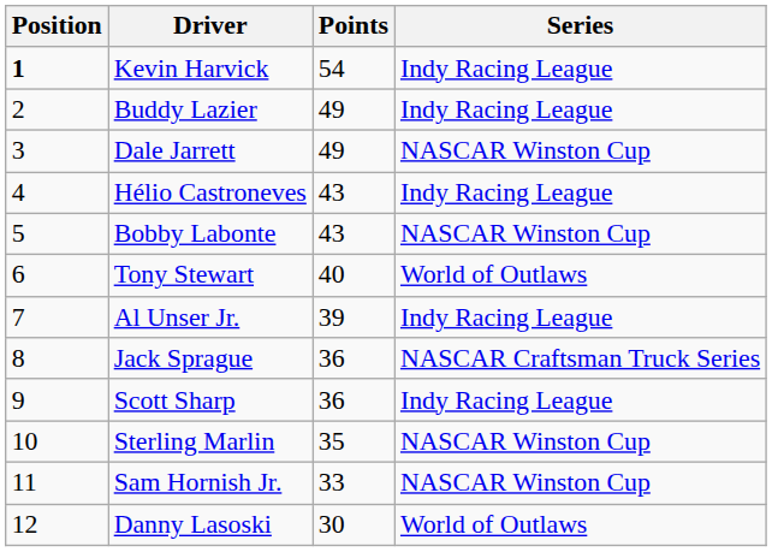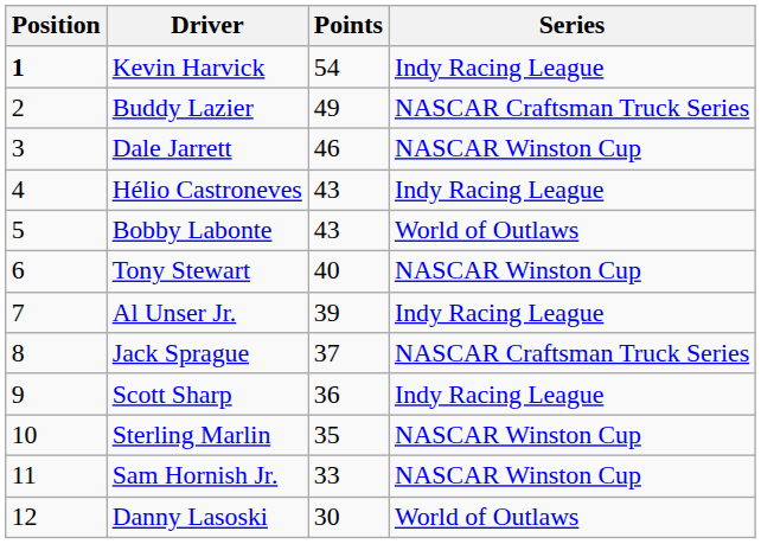 <table class="wikitable">
 <tr>
 <th><strong>Position</strong></th>
 <th><strong>Driver</strong></th>
 <th><strong>Points</strong></th>
 <th><strong>Series</strong></th>
 </tr>
 <tr>
 <td><strong>1</strong></td>
 <td> <a href='#'>Kevin Harvick</a></td>
 <td>54</td>
 <td><a href='#'>Indy Racing League</a></td>
 </tr>
 <tr>
 <td>2</td>
 <td> <a href='#'>Buddy Lazier</a></td>
 <td>49</td>
-<td><a href='#'>Indy Racing League</a></td>
+<td><a href='#'>NASCAR Craftsman Truck Series</a></td>
 </tr>
 <tr>
 <td>3</td>
 <td> <a href='#'>Dale Jarrett</a></td>
-<td>49</td>
+<td>46</td>
 <td><a href='#'>NASCAR Winston Cup</a></td>
 </tr>
 <tr>
 <td>4</td>
 <td> <a href='#'>Hélio Castroneves</a></td>
 <td>43</td>
 <td><a href='#'>Indy Racing League</a></td>
 </tr>
 <tr>
 <td>5</td>
 <td> <a href='#'>Bobby Labonte</a></td>
 <td>43</td>
-<td><a href='#'>NASCAR Winston Cup</a></td>
+<td><a href='#'>World of Outlaws</a></td>
 </tr>
 <tr>
 <td>6</td>
 <td> <a href='#'>Tony Stewart</a></td>
 <td>40</td>
-<td><a href='#'>World of Outlaws</a></td>
+<td><a href='#'>NASCAR Winston Cup</a></td>
 </tr>
 <tr>
 <td>7</td>
 <td> <a href='#'>Al Unser Jr.</a></td>
 <td>39</td>
 <td><a href='#'>Indy Racing League</a></td>
 </tr>
 <tr>
 <td>8</td>
 <td> <a href='#'>Jack Sprague</a></td>
-<td>36</td>
+<td>37</td>
 <td><a href='#'>NASCAR Craftsman Truck Series</a></td>
 </tr>
 <tr>
 <td>9</td>
 <td> <a href='#'>Scott Sharp</a></td>
 <td>36</td>
 <td><a href='#'>Indy Racing League</a></td>
 </tr>
 <tr>
 <td>10</td>
 <td> <a href='#'>Sterling Marlin</a></td>
 <td>35</td>
 <td><a href='#'>NASCAR Winston Cup</a></td>
 </tr>
 <tr>
 <td>11</td>
 <td> <a href='#'>Sam Hornish Jr.</a></td>
 <td>33</td>
 <td><a href='#'>NASCAR Winston Cup</a></td>
 </tr>
 <tr>
 <td>12</td>
 <td> <a href='#'>Danny Lasoski</a></td>
 <td>30</td>
 <td><a href='#'>World of Outlaws</a></td>
 </tr>
 </table>
